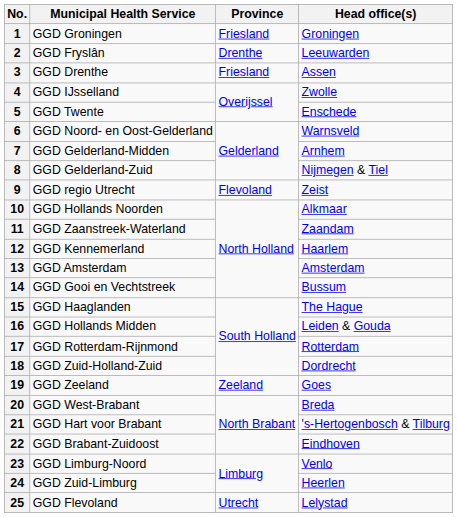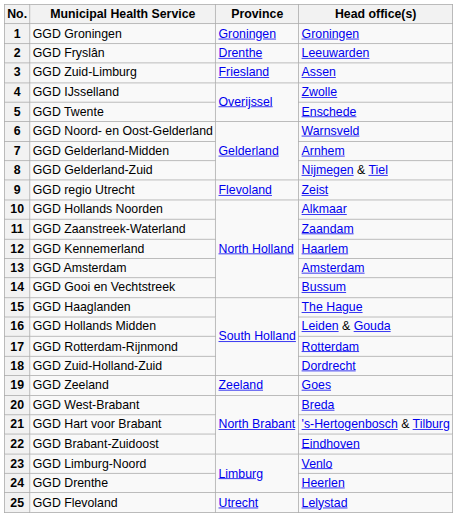 <table class="sortable wikitable plainrowheaders">
 <tr>
 <th scope="col">No.</th>
 <th scope="col">Municipal Health Service</th>
 <th scope="col">Province</th>
 <th scope="col">Head office(s)</th>
 </tr>
 <tr>
 <th scope="row">1</th>
 <td>GGD Groningen</td>
-<td><a href='#'>Friesland</a></td>
+<td><a href='#'>Groningen</a></td>
 <td><a href='#'>Groningen</a></td>
 </tr>
 <tr>
 <th scope="row">2</th>
 <td>GGD Fryslân</td>
 <td><a href='#'>Drenthe</a></td>
 <td><a href='#'>Leeuwarden</a></td>
 </tr>
 <tr>
 <th scope="row">3</th>
-<td>GGD Drenthe</td>
+<td>GGD Zuid-Limburg</td>
 <td><a href='#'>Friesland</a></td>
 <td><a href='#'>Assen</a></td>
 </tr>
 <tr>
 <th scope="row">4</th>
 <td>GGD IJsselland</td>
 <td rowspan="2"><a href='#'>Overijssel</a></td>
 <td><a href='#'>Zwolle</a></td>
 </tr>
 <tr>
 <th scope="row">5</th>
 <td>GGD Twente</td>
 <td><a href='#'>Enschede</a></td>
 </tr>
 <tr>
 <th scope="row">6</th>
 <td>GGD Noord- en Oost-Gelderland</td>
 <td rowspan="3"><a href='#'>Gelderland</a></td>
 <td><a href='#'>Warnsveld</a></td>
 </tr>
 <tr>
 <th scope="row">7</th>
 <td>GGD Gelderland-Midden</td>
 <td><a href='#'>Arnhem</a></td>
 </tr>
 <tr>
 <th scope="row">8</th>
 <td>GGD Gelderland-Zuid</td>
 <td><a href='#'>Nijmegen</a> & <a href='#'>Tiel</a></td>
 </tr>
 <tr>
 <th scope="row">9</th>
 <td>GGD regio Utrecht</td>
 <td><a href='#'>Flevoland</a></td>
 <td><a href='#'>Zeist</a></td>
 </tr>
 <tr>
 <th scope="row">10</th>
 <td>GGD Hollands Noorden</td>
 <td rowspan="5"><a href='#'>North Holland</a></td>
 <td><a href='#'>Alkmaar</a></td>
 </tr>
 <tr>
 <th scope="row">11</th>
 <td>GGD Zaanstreek-Waterland</td>
 <td><a href='#'>Zaandam</a></td>
 </tr>
 <tr>
 <th scope="row">12</th>
 <td>GGD Kennemerland</td>
 <td><a href='#'>Haarlem</a></td>
 </tr>
 <tr>
 <th scope="row">13</th>
 <td>GGD Amsterdam</td>
 <td><a href='#'>Amsterdam</a></td>
 </tr>
 <tr>
 <th scope="row">14</th>
 <td>GGD Gooi en Vechtstreek</td>
 <td><a href='#'>Bussum</a></td>
 </tr>
 <tr>
 <th scope="row">15</th>
 <td>GGD Haaglanden</td>
 <td rowspan="4"><a href='#'>South Holland</a></td>
 <td><a href='#'>The Hague</a></td>
 </tr>
 <tr>
 <th scope="row">16</th>
 <td>GGD Hollands Midden</td>
 <td><a href='#'>Leiden</a> & <a href='#'>Gouda</a></td>
 </tr>
 <tr>
 <th scope="row">17</th>
 <td>GGD Rotterdam-Rijnmond</td>
 <td><a href='#'>Rotterdam</a></td>
 </tr>
 <tr>
 <th scope="row">18</th>
 <td>GGD Zuid-Holland-Zuid</td>
 <td><a href='#'>Dordrecht</a></td>
 </tr>
 <tr>
 <th scope="row">19</th>
 <td>GGD Zeeland</td>
 <td><a href='#'>Zeeland</a></td>
 <td><a href='#'>Goes</a></td>
 </tr>
 <tr>
 <th scope="row">20</th>
 <td>GGD West-Brabant</td>
 <td rowspan="3"><a href='#'>North Brabant</a></td>
 <td><a href='#'>Breda</a></td>
 </tr>
 <tr>
 <th scope="row">21</th>
 <td>GGD Hart voor Brabant</td>
 <td><a href='#'>'s-Hertogenbosch</a> & <a href='#'>Tilburg</a></td>
 </tr>
 <tr>
 <th scope="row">22</th>
 <td>GGD Brabant-Zuidoost</td>
 <td><a href='#'>Eindhoven</a></td>
 </tr>
 <tr>
 <th scope="row">23</th>
 <td>GGD Limburg-Noord</td>
 <td rowspan="2"><a href='#'>Limburg</a></td>
 <td><a href='#'>Venlo</a></td>
 </tr>
 <tr>
 <th scope="row">24</th>
-<td>GGD Zuid-Limburg</td>
+<td>GGD Drenthe</td>
 <td><a href='#'>Heerlen</a></td>
 </tr>
 <tr>
 <th scope="row">25</th>
 <td>GGD Flevoland</td>
 <td><a href='#'>Utrecht</a></td>
 <td><a href='#'>Lelystad</a></td>
 </tr>
 </table>
